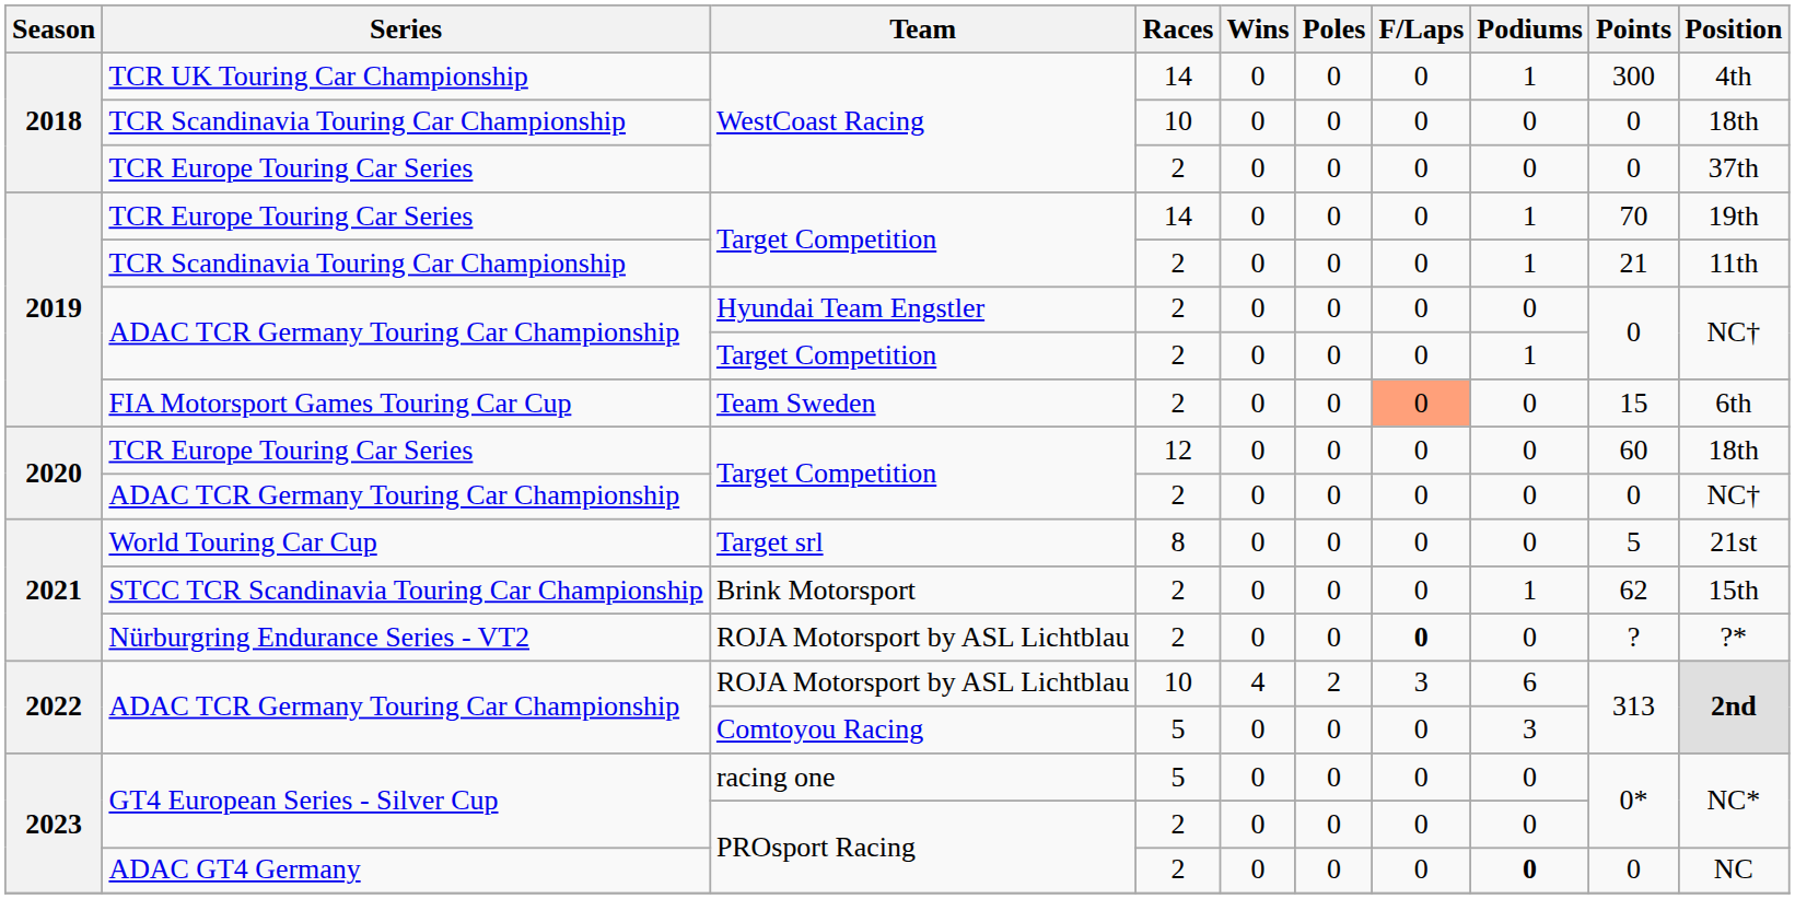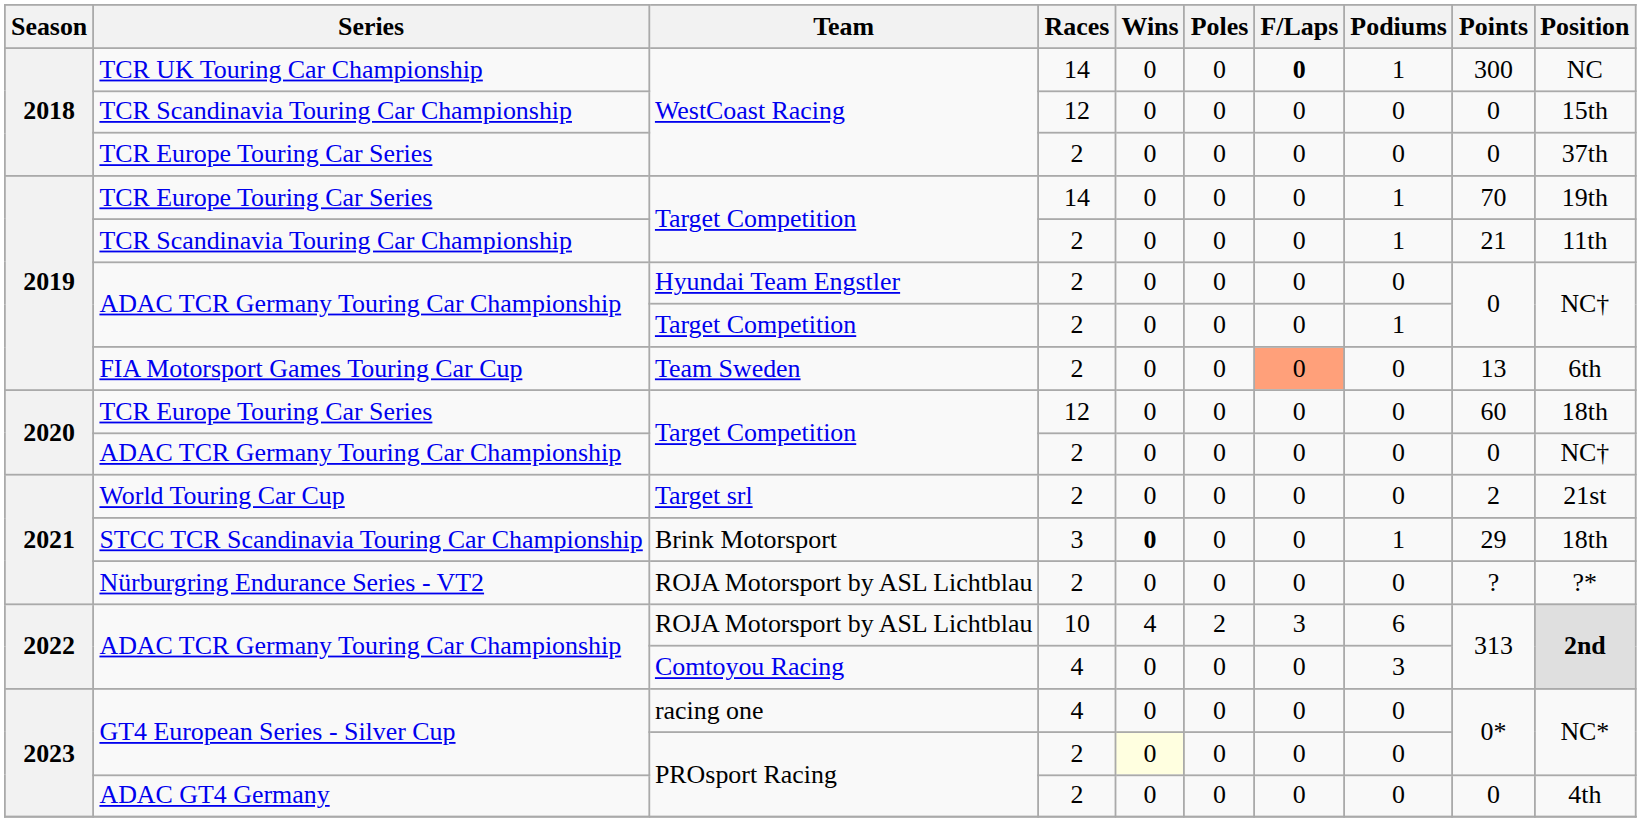 <table class="wikitable" style="font-size: 90%; text-align:center">
 <tr>
 <th>Season</th>
 <th>Series</th>
 <th>Team</th>
 <th>Races</th>
 <th>Wins</th>
 <th>Poles</th>
 <th>F/Laps</th>
 <th>Podiums</th>
 <th>Points</th>
 <th>Position</th>
 </tr>
 <tr>
 <th rowspan=3>2018</th>
 <td align=left><a href='#'>TCR UK Touring Car Championship</a></td>
 <td rowspan=3 align=left><a href='#'>WestCoast Racing</a></td>
 <td>14</td>
 <td>0</td>
 <td>0</td>
-<td>0</td>
+<td><strong>0</strong></td>
 <td>1</td>
 <td>300</td>
-<td>4th</td>
+<td>NC</td>
 </tr>
 <tr>
 <td align=left><a href='#'>TCR Scandinavia Touring Car Championship</a></td>
-<td>10</td>
+<td>12</td>
 <td>0</td>
 <td>0</td>
 <td>0</td>
 <td>0</td>
 <td>0</td>
-<td>18th</td>
+<td>15th</td>
 </tr>
 <tr>
 <td align=left><a href='#'>TCR Europe Touring Car Series</a></td>
 <td>2</td>
 <td>0</td>
 <td>0</td>
 <td>0</td>
 <td>0</td>
 <td>0</td>
 <td>37th</td>
 </tr>
 <tr>
 <th rowspan=5>2019</th>
 <td align=left><a href='#'>TCR Europe Touring Car Series</a></td>
 <td rowspan=2 align=left><a href='#'>Target Competition</a></td>
 <td>14</td>
 <td>0</td>
 <td>0</td>
 <td>0</td>
 <td>1</td>
 <td>70</td>
 <td>19th</td>
 </tr>
 <tr>
 <td align=left><a href='#'>TCR Scandinavia Touring Car Championship</a></td>
 <td>2</td>
 <td>0</td>
 <td>0</td>
 <td>0</td>
 <td>1</td>
 <td>21</td>
 <td>11th</td>
 </tr>
 <tr>
 <td rowspan=2 align=left><a href='#'>ADAC TCR Germany Touring Car Championship</a></td>
 <td align=left><a href='#'>Hyundai Team Engstler</a></td>
 <td>2</td>
 <td>0</td>
 <td>0</td>
 <td>0</td>
 <td>0</td>
 <td rowspan=2>0</td>
 <td rowspan=2>NC†</td>
 </tr>
 <tr>
 <td align=left><a href='#'>Target Competition</a></td>
 <td>2</td>
 <td>0</td>
 <td>0</td>
 <td>0</td>
 <td>1</td>
 </tr>
 <tr>
 <td align=left><a href='#'>FIA Motorsport Games Touring Car Cup</a></td>
 <td align=left><a href='#'>Team Sweden</a></td>
 <td>2</td>
 <td>0</td>
 <td>0</td>
 <td style="background: lightsalmon;">0</td>
 <td>0</td>
-<td>15</td>
+<td>13</td>
 <td>6th</td>
 </tr>
 <tr>
 <th rowspan=2>2020</th>
 <td align=left><a href='#'>TCR Europe Touring Car Series</a></td>
 <td rowspan=2 align=left><a href='#'>Target Competition</a></td>
 <td>12</td>
 <td>0</td>
 <td>0</td>
 <td>0</td>
 <td>0</td>
 <td>60</td>
 <td>18th</td>
 </tr>
 <tr>
 <td align=left><a href='#'>ADAC TCR Germany Touring Car Championship</a></td>
 <td>2</td>
 <td>0</td>
 <td>0</td>
 <td>0</td>
 <td>0</td>
 <td>0</td>
 <td>NC†</td>
 </tr>
 <tr>
 <th rowspan=3>2021</th>
 <td align=left><a href='#'>World Touring Car Cup</a></td>
 <td align=left><a href='#'>Target srl</a></td>
-<td>8</td>
+<td>2</td>
 <td>0</td>
 <td>0</td>
 <td>0</td>
 <td>0</td>
-<td>5</td>
+<td>2</td>
 <td>21st</td>
 </tr>
 <tr>
 <td align=left><a href='#'>STCC TCR Scandinavia Touring Car Championship</a></td>
 <td align=left>Brink Motorsport</td>
-<td>2</td>
-<td>0</td>
+<td>3</td>
+<td><strong>0</strong></td>
 <td>0</td>
 <td>0</td>
 <td>1</td>
-<td>62</td>
-<td>15th</td>
+<td>29</td>
+<td>18th</td>
 </tr>
 <tr>
 <td align=left><a href='#'>Nürburgring Endurance Series - VT2</a></td>
 <td align=left>ROJA Motorsport by ASL Lichtblau</td>
 <td>2</td>
 <td>0</td>
 <td>0</td>
-<td><strong>0</strong></td>
+<td>0</td>
 <td>0</td>
 <td>?</td>
 <td>?*</td>
 </tr>
 <tr>
 <th rowspan="2">2022</th>
 <td rowspan="2" align="left"><a href='#'>ADAC TCR Germany Touring Car Championship</a></td>
 <td align=left>ROJA Motorsport by ASL Lichtblau</td>
 <td>10</td>
 <td>4</td>
 <td>2</td>
 <td>3</td>
 <td>6</td>
 <td rowspan="2">313</td>
 <td rowspan="2" style="background:#DFDFDF;"><strong>2nd</strong></td>
 </tr>
 <tr>
 <td align=left><a href='#'>Comtoyou Racing</a></td>
-<td>5</td>
+<td>4</td>
 <td>0</td>
 <td>0</td>
 <td>0</td>
 <td>3</td>
 </tr>
 <tr>
 <th rowspan="3">2023</th>
 <td rowspan="2" align="left"><a href='#'>GT4 European Series - Silver Cup</a></td>
 <td align=left>racing one</td>
-<td>5</td>
+<td>4</td>
 <td>0</td>
 <td>0</td>
 <td>0</td>
 <td>0</td>
 <td rowspan="2">0*</td>
 <td rowspan="2">NC*</td>
 </tr>
 <tr>
 <td align=left rowspan=2>PROsport Racing</td>
 <td>2</td>
-<td>0</td>
+<td style="background: lightyellow;">0</td>
 <td>0</td>
 <td>0</td>
 <td>0</td>
 </tr>
 <tr>
 <td align=left><a href='#'>ADAC GT4 Germany</a></td>
 <td>2</td>
 <td>0</td>
 <td>0</td>
 <td>0</td>
-<td><strong>0</strong></td>
 <td>0</td>
-<td>NC</td>
+<td>0</td>
+<td>4th</td>
 </tr>
 <tr>
 </tr>
 </table>
